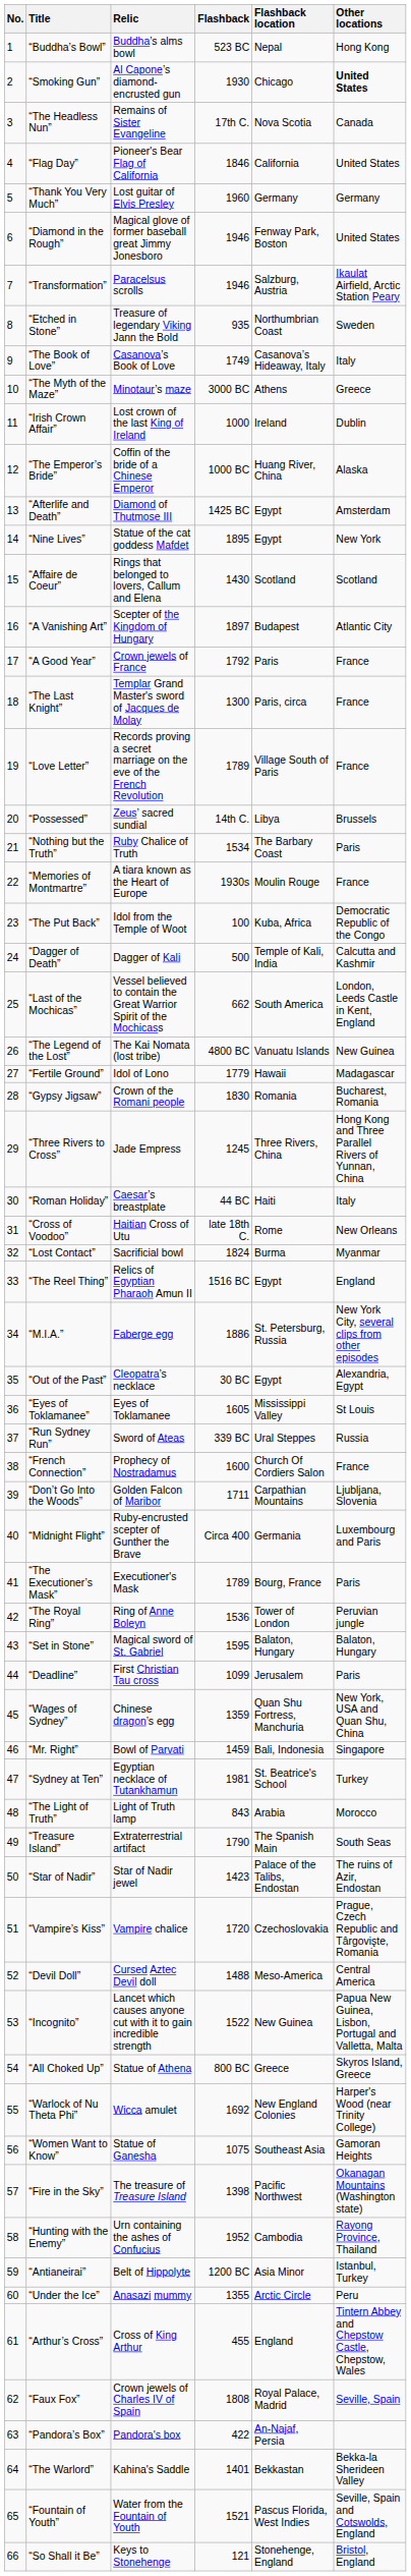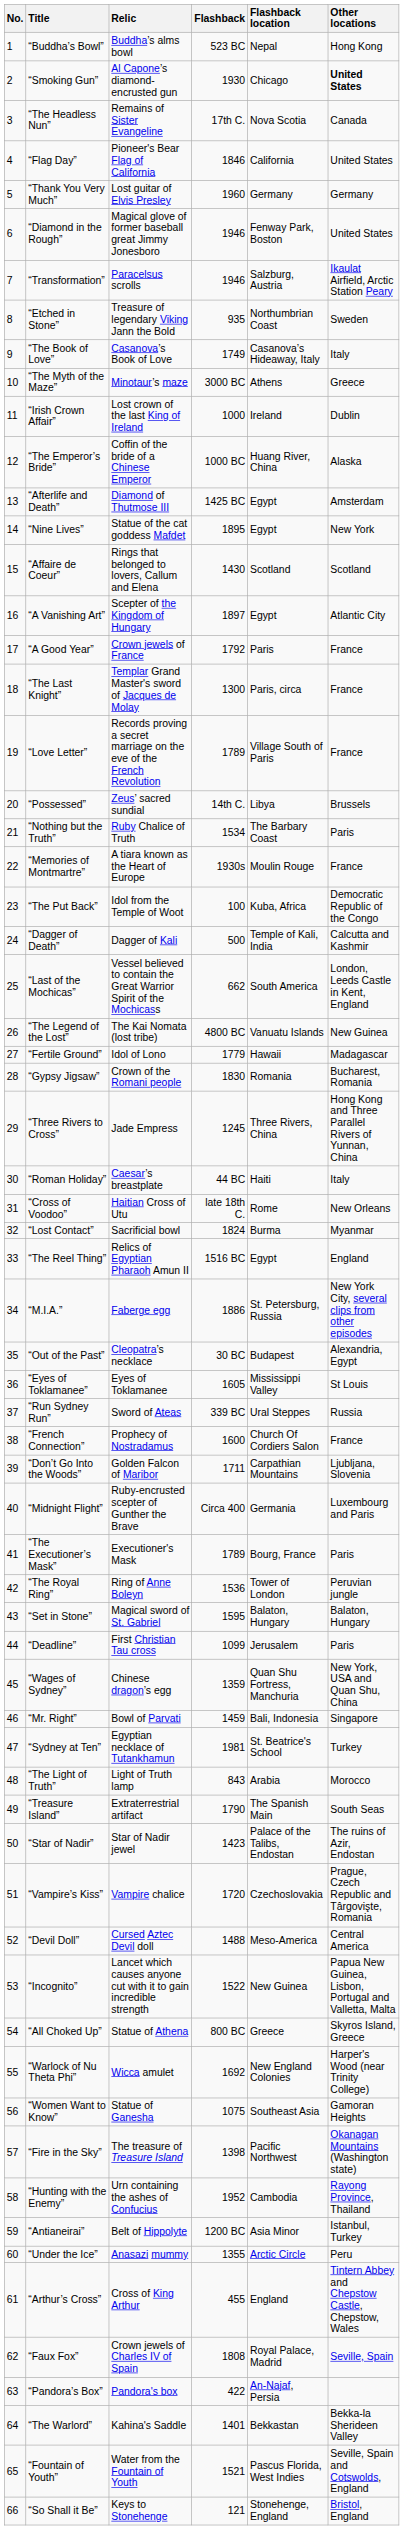 <table class="sortable wikitable">
 <tr>
 <th>No.</th>
 <th style="text-align:left;">Title</th>
 <th style="text-align:left;">Relic</th>
 <th style="text-align:right;">Flashback</th>
 <th style="text-align:left;">Flashback location</th>
 <th style="text-align:left;">Other locations</th>
 </tr>
 <tr>
 <td>1</td>
 <td>“Buddha’s Bowl”</td>
 <td><a href='#'>Buddha</a>’s alms bowl</td>
 <td align=right data-sort-value="-523">523 BC</td>
 <td>Nepal</td>
 <td>Hong Kong</td>
 </tr>
 <tr>
 <td>2</td>
 <td>“Smoking Gun”</td>
 <td><a href='#'>Al Capone</a>’s diamond-encrusted gun</td>
 <td align=right>1930</td>
 <td>Chicago</td>
 <td><strong>United States</strong></td>
 </tr>
 <tr>
 <td>3</td>
 <td data-sort-value="“Headless">“The Headless Nun”</td>
 <td>Remains of <a href='#'>Sister Evangeline</a></td>
 <td align=right data-sort-value="1650">17th C.</td>
 <td>Nova Scotia</td>
 <td>Canada</td>
 </tr>
 <tr>
 <td>4</td>
 <td>“Flag Day”</td>
 <td>Pioneer's Bear <a href='#'>Flag of California</a></td>
 <td align=right>1846</td>
 <td>California</td>
 <td>United States</td>
 </tr>
 <tr>
 <td>5</td>
 <td>“Thank You Very Much”</td>
 <td>Lost guitar of <a href='#'>Elvis Presley</a></td>
 <td align=right>1960</td>
 <td>Germany</td>
 <td>Germany</td>
 </tr>
 <tr>
 <td>6</td>
 <td>“Diamond in the Rough”</td>
 <td>Magical glove of former baseball great Jimmy Jonesboro</td>
 <td align=right>1946</td>
 <td>Fenway Park, Boston</td>
 <td>United States</td>
 </tr>
 <tr>
 <td>7</td>
 <td>“Transformation”</td>
 <td><a href='#'>Paracelsus</a> scrolls</td>
 <td align=right>1946</td>
 <td>Salzburg, Austria</td>
 <td><a href='#'>Ikaulat</a> Airfield, Arctic Station <a href='#'>Peary</a></td>
 </tr>
 <tr>
 <td>8</td>
 <td>“Etched in Stone”</td>
 <td>Treasure of legendary <a href='#'>Viking</a> Jann the Bold</td>
 <td align=right>935</td>
 <td>Northumbrian Coast</td>
 <td>Sweden</td>
 </tr>
 <tr>
 <td>9</td>
 <td data-sort-value="“Book">“The Book of Love”</td>
 <td><a href='#'>Casanova</a>’s Book of Love</td>
 <td align=right>1749</td>
 <td>Casanova’s Hideaway, Italy</td>
 <td>Italy</td>
 </tr>
 <tr>
 <td>10</td>
 <td data-sort-value="“Myth">“The Myth of the Maze”</td>
 <td><a href='#'>Minotaur</a>’s <a href='#'>maze</a></td>
 <td align=right data-sort-value="-3000">3000 BC</td>
 <td>Athens</td>
 <td>Greece</td>
 </tr>
 <tr>
 <td>11</td>
 <td>“Irish Crown Affair”</td>
 <td>Lost crown of the last <a href='#'>King of Ireland</a></td>
 <td align=right>1000</td>
 <td>Ireland</td>
 <td>Dublin</td>
 </tr>
 <tr>
 <td>12</td>
 <td data-sort-value="“Emperor">“The Emperor’s Bride”</td>
 <td>Coffin of the bride of a <a href='#'>Chinese Emperor</a></td>
 <td align=right data-sort-value="-1000">1000 BC</td>
 <td>Huang River, China</td>
 <td>Alaska</td>
 </tr>
 <tr>
 <td>13</td>
 <td>“Afterlife and Death”</td>
 <td><a href='#'>Diamond</a> of <a href='#'>Thutmose III</a></td>
 <td align=right data-sort-value="-1425">1425 BC</td>
 <td>Egypt</td>
 <td>Amsterdam</td>
 </tr>
 <tr>
 <td>14</td>
 <td>“Nine Lives”</td>
 <td>Statue of the cat goddess <a href='#'>Mafdet</a></td>
 <td align=right>1895</td>
 <td>Egypt</td>
 <td>New York</td>
 </tr>
 <tr>
 <td>15</td>
 <td>“Affaire de Coeur”</td>
 <td>Rings that belonged to lovers, Callum and Elena</td>
 <td align=right>1430</td>
 <td>Scotland</td>
 <td>Scotland</td>
 </tr>
 <tr>
 <td>16</td>
 <td>“A Vanishing Art”</td>
 <td>Scepter of <a href='#'>the Kingdom of Hungary</a></td>
 <td align=right>1897</td>
-<td>Budapest</td>
+<td>Egypt</td>
 <td>Atlantic City</td>
 </tr>
 <tr>
 <td>17</td>
 <td>“A Good Year”</td>
 <td><a href='#'>Crown jewels</a> of <a href='#'>France</a></td>
 <td align=right>1792</td>
 <td>Paris</td>
 <td>France</td>
 </tr>
 <tr>
 <td>18</td>
 <td data-sort-value="“Last Knight">“The Last Knight”</td>
 <td><a href='#'>Templar</a> Grand Master's sword of <a href='#'>Jacques de Molay</a></td>
 <td align=right>1300</td>
 <td>Paris, circa</td>
 <td>France</td>
 </tr>
 <tr>
 <td>19</td>
 <td>“Love Letter”</td>
 <td>Records proving a secret marriage on the eve of the <a href='#'>French Revolution</a></td>
 <td align=right>1789</td>
 <td>Village South of Paris</td>
 <td>France</td>
 </tr>
 <tr>
 <td>20</td>
 <td>“Possessed”</td>
 <td><a href='#'>Zeus</a>’ sacred sundial</td>
 <td align=right data-sort-value="1350">14th C.</td>
 <td>Libya</td>
 <td>Brussels</td>
 </tr>
 <tr>
 <td>21</td>
 <td>“Nothing but the Truth”</td>
 <td><a href='#'>Ruby</a> Chalice of Truth</td>
 <td align=right>1534</td>
 <td data-sort-value="Barbary">The Barbary Coast</td>
 <td>Paris</td>
 </tr>
 <tr>
 <td>22</td>
 <td>“Memories of Montmartre”</td>
 <td>A tiara known as the Heart of Europe</td>
 <td align=right data-sort-value="1935">1930s</td>
 <td>Moulin Rouge</td>
 <td>France</td>
 </tr>
 <tr>
 <td>23</td>
 <td data-sort-value="“Put">“The Put Back”</td>
 <td>Idol from the Temple of Woot</td>
 <td align=right>100</td>
 <td>Kuba, Africa</td>
 <td>Democratic Republic of the Congo</td>
 </tr>
 <tr>
 <td>24</td>
 <td>“Dagger of Death”</td>
 <td>Dagger of <a href='#'>Kali</a></td>
 <td align=right>500</td>
 <td>Temple of Kali, India</td>
 <td>Calcutta and Kashmir</td>
 </tr>
 <tr>
 <td>25</td>
 <td>“Last of the Mochicas”</td>
 <td>Vessel believed to contain the Great Warrior Spirit of the <a href='#'>Mochicas</a>s</td>
 <td align=right>662</td>
 <td>South America</td>
 <td>London, Leeds Castle in Kent, England</td>
 </tr>
 <tr>
 <td>26</td>
 <td data-sort-value="“Legend">“The Legend of the Lost”</td>
 <td data-sort-value="Kai">The Kai Nomata (lost tribe)</td>
 <td align=right data-sort-value="-4800">4800 BC</td>
 <td>Vanuatu Islands</td>
 <td>New Guinea</td>
 </tr>
 <tr>
 <td>27</td>
 <td>“Fertile Ground”</td>
 <td>Idol of Lono</td>
 <td align=right>1779</td>
 <td>Hawaii</td>
 <td>Madagascar</td>
 </tr>
 <tr>
 <td>28</td>
 <td>“Gypsy Jigsaw”</td>
 <td>Crown of the <a href='#'>Romani people</a></td>
 <td align=right>1830</td>
 <td>Romania</td>
 <td>Bucharest, Romania</td>
 </tr>
 <tr>
 <td>29</td>
 <td>“Three Rivers to Cross”</td>
 <td>Jade Empress</td>
 <td align=right>1245</td>
 <td>Three Rivers, China</td>
 <td>Hong Kong and Three Parallel Rivers of Yunnan, China</td>
 </tr>
 <tr>
 <td>30</td>
 <td>“Roman Holiday”</td>
 <td><a href='#'>Caesar</a>’s breastplate</td>
 <td align=right data-sort-value="-44">44 BC</td>
 <td>Haiti</td>
 <td>Italy</td>
 </tr>
 <tr>
 <td>31</td>
 <td>“Cross of Voodoo”</td>
 <td><a href='#'>Haitian</a> Cross of Utu</td>
 <td align=right data-sort-value="1775">late 18th C.</td>
 <td>Rome</td>
 <td>New Orleans</td>
 </tr>
 <tr>
 <td>32</td>
 <td>“Lost Contact”</td>
 <td>Sacrificial bowl</td>
 <td align=right>1824</td>
 <td>Burma</td>
 <td>Myanmar</td>
 </tr>
 <tr>
 <td>33</td>
 <td data-sort-value="“Reel">“The Reel Thing”</td>
 <td>Relics of <a href='#'>Egyptian</a> <a href='#'>Pharaoh</a> Amun II</td>
 <td align=right data-sort-value="-1516">1516 BC</td>
 <td>Egypt</td>
 <td>England</td>
 </tr>
 <tr>
 <td>34</td>
 <td>“M.I.A.”</td>
 <td><a href='#'>Faberge egg</a></td>
 <td align=right>1886</td>
 <td>St. Petersburg, Russia</td>
 <td>New York City, <a href='#'>several clips from other episodes</a></td>
 </tr>
 <tr>
 <td>35</td>
 <td>“Out of the Past”</td>
 <td><a href='#'>Cleopatra</a>’s necklace</td>
 <td align=right data-sort-value="-30">30 BC</td>
-<td>Egypt</td>
+<td>Budapest</td>
 <td>Alexandria, Egypt</td>
 </tr>
 <tr>
 <td>36</td>
 <td>“Eyes of Toklamanee”</td>
 <td>Eyes of Toklamanee</td>
 <td align=right>1605</td>
 <td>Mississippi Valley</td>
 <td>St Louis</td>
 </tr>
 <tr>
 <td>37</td>
 <td>“Run Sydney Run”</td>
 <td>Sword of <a href='#'>Ateas</a></td>
 <td align=right data-sort-value="-339">339 BC</td>
 <td>Ural Steppes</td>
 <td>Russia</td>
 </tr>
 <tr>
 <td>38</td>
 <td>“French Connection”</td>
 <td>Prophecy of <a href='#'>Nostradamus</a></td>
 <td align=right>1600</td>
 <td>Church Of Cordiers Salon</td>
 <td>France</td>
 </tr>
 <tr>
 <td>39</td>
 <td>“Don’t Go Into the Woods”</td>
 <td>Golden Falcon of <a href='#'>Maribor</a></td>
 <td align=right>1711</td>
 <td>Carpathian Mountains</td>
 <td>Ljubljana, Slovenia</td>
 </tr>
 <tr>
 <td>40</td>
 <td>“Midnight Flight”</td>
 <td>Ruby-encrusted scepter of Gunther the Brave</td>
 <td align=right>Circa 400</td>
 <td>Germania</td>
 <td>Luxembourg and Paris</td>
 </tr>
 <tr>
 <td>41</td>
 <td data-sort-value="“Executioner">“The Executioner’s Mask”</td>
 <td>Executioner's Mask</td>
 <td align=right>1789</td>
 <td>Bourg, France</td>
 <td>Paris</td>
 </tr>
 <tr>
 <td>42</td>
 <td data-sort-value="“Royal">“The Royal Ring”</td>
 <td>Ring of <a href='#'>Anne Boleyn</a></td>
 <td align=right>1536</td>
 <td>Tower of London</td>
 <td>Peruvian jungle</td>
 </tr>
 <tr>
 <td>43</td>
 <td>“Set in Stone”</td>
 <td>Magical sword of <a href='#'>St. Gabriel</a></td>
 <td align=right>1595</td>
 <td>Balaton, Hungary</td>
 <td>Balaton, Hungary</td>
 </tr>
 <tr>
 <td>44</td>
 <td>“Deadline”</td>
 <td>First <a href='#'>Christian</a> <a href='#'>Tau cross</a></td>
 <td align=right>1099</td>
 <td>Jerusalem</td>
 <td>Paris</td>
 </tr>
 <tr>
 <td>45</td>
 <td>“Wages of Sydney”</td>
 <td>Chinese <a href='#'>dragon</a>’s egg</td>
 <td align=right>1359</td>
 <td>Quan Shu Fortress, Manchuria</td>
 <td>New York, USA and Quan Shu, China</td>
 </tr>
 <tr>
 <td>46</td>
 <td>“Mr. Right”</td>
 <td>Bowl of <a href='#'>Parvati</a></td>
 <td align=right>1459</td>
 <td>Bali, Indonesia</td>
 <td>Singapore</td>
 </tr>
 <tr>
 <td>47</td>
 <td>“Sydney at Ten”</td>
 <td>Egyptian necklace of <a href='#'>Tutankhamun</a></td>
 <td align=right data-sort-value="1981">1981</td>
 <td>St. Beatrice's School</td>
 <td>Turkey</td>
 </tr>
 <tr>
 <td>48</td>
 <td data-sort-value="“Light">“The Light of Truth”</td>
 <td>Light of Truth lamp</td>
 <td align=right>843</td>
 <td>Arabia</td>
 <td>Morocco</td>
 </tr>
 <tr>
 <td>49</td>
 <td>“Treasure Island”</td>
 <td>Extraterrestrial artifact</td>
 <td align=right>1790</td>
 <td data-sort-value="Spanish">The Spanish Main</td>
 <td>South Seas</td>
 </tr>
 <tr>
 <td>50</td>
 <td>“Star of Nadir”</td>
 <td>Star of Nadir jewel</td>
 <td align=right>1423</td>
 <td>Palace of the Talibs, Endostan</td>
 <td>The ruins of Azir, Endostan</td>
 </tr>
 <tr>
 <td>51</td>
 <td>“Vampire’s Kiss”</td>
 <td><a href='#'>Vampire</a> chalice</td>
 <td align=right>1720</td>
 <td>Czechoslovakia</td>
 <td>Prague, Czech Republic and Târgovişte, Romania</td>
 </tr>
 <tr>
 <td>52</td>
 <td>“Devil Doll”</td>
 <td><a href='#'>Cursed</a> <a href='#'>Aztec</a> <a href='#'>Devil</a> doll</td>
 <td align=right>1488</td>
 <td>Meso-America</td>
 <td>Central America</td>
 </tr>
 <tr>
 <td>53</td>
 <td>“Incognito”</td>
 <td>Lancet which causes anyone cut with it to gain incredible strength</td>
 <td align=right>1522</td>
 <td>New Guinea</td>
 <td>Papua New Guinea, Lisbon, Portugal and Valletta, Malta</td>
 </tr>
 <tr>
 <td>54</td>
 <td>“All Choked Up”</td>
 <td>Statue of <a href='#'>Athena</a></td>
 <td align=right data-sort-value="-800">800 BC</td>
 <td>Greece</td>
 <td>Skyros Island, Greece</td>
 </tr>
 <tr>
 <td>55</td>
 <td>“Warlock of Nu Theta Phi”</td>
 <td><a href='#'>Wicca</a> amulet</td>
 <td align=right>1692</td>
 <td>New England Colonies</td>
 <td>Harper's Wood (near Trinity College)</td>
 </tr>
 <tr>
 <td>56</td>
 <td>“Women Want to Know”</td>
 <td>Statue of <a href='#'>Ganesha</a></td>
 <td align=right>1075</td>
 <td>Southeast Asia</td>
 <td>Gamoran Heights</td>
 </tr>
 <tr>
 <td>57</td>
 <td>“Fire in the Sky”</td>
 <td data-sort-value="treasure">The treasure of <em><a href='#'>Treasure Island</a></em></td>
 <td align=right>1398</td>
 <td>Pacific Northwest</td>
 <td><a href='#'>Okanagan Mountains</a> (Washington state)</td>
 </tr>
 <tr>
 <td>58</td>
 <td>“Hunting with the Enemy”</td>
 <td>Urn containing the ashes of <a href='#'>Confucius</a></td>
 <td align=right>1952</td>
 <td>Cambodia</td>
 <td><a href='#'>Rayong Province</a>, Thailand</td>
 </tr>
 <tr>
 <td>59</td>
 <td>“Antianeirai”</td>
 <td>Belt of <a href='#'>Hippolyte</a></td>
 <td align=right data-sort-value="-1200">1200 BC</td>
 <td>Asia Minor</td>
 <td>Istanbul, Turkey</td>
 </tr>
 <tr>
 <td>60</td>
 <td>“Under the Ice”</td>
 <td><a href='#'>Anasazi</a> <a href='#'>mummy</a></td>
 <td align=right>1355</td>
 <td><a href='#'>Arctic Circle</a></td>
 <td>Peru</td>
 </tr>
 <tr>
 <td>61</td>
 <td>“Arthur’s Cross”</td>
 <td>Cross of <a href='#'>King Arthur</a></td>
 <td align=right>455</td>
 <td>England</td>
 <td><a href='#'>Tintern Abbey</a> and <a href='#'>Chepstow Castle</a>, Chepstow, Wales</td>
 </tr>
 <tr>
 <td>62</td>
 <td>“Faux Fox”</td>
 <td>Crown jewels of <a href='#'>Charles IV of Spain</a></td>
 <td align=right>1808</td>
 <td>Royal Palace, Madrid</td>
 <td><a href='#'>Seville, Spain</a></td>
 </tr>
 <tr>
 <td>63</td>
 <td>“Pandora’s Box”</td>
 <td><a href='#'>Pandora's box</a></td>
 <td align=right>422</td>
 <td><a href='#'>An-Najaf</a>, Persia</td>
 <td></td>
 </tr>
 <tr>
 <td>64</td>
 <td>“The Warlord”</td>
 <td>Kahina's Saddle</td>
 <td align=right>1401</td>
 <td>Bekkastan</td>
 <td>Bekka-la Sherideen Valley</td>
 </tr>
 <tr>
 <td>65</td>
 <td>“Fountain of Youth”</td>
 <td>Water from the <a href='#'>Fountain of Youth</a></td>
 <td align=right>1521</td>
 <td>Pascus Florida, West Indies</td>
 <td>Seville, Spain and <a href='#'>Cotswolds</a>, England</td>
 </tr>
 <tr>
 <td>66</td>
 <td>“So Shall it Be”</td>
 <td>Keys to <a href='#'>Stonehenge</a></td>
 <td align=right>121</td>
 <td>Stonehenge, England</td>
 <td><a href='#'>Bristol</a>, England</td>
 </tr>
 </table>
